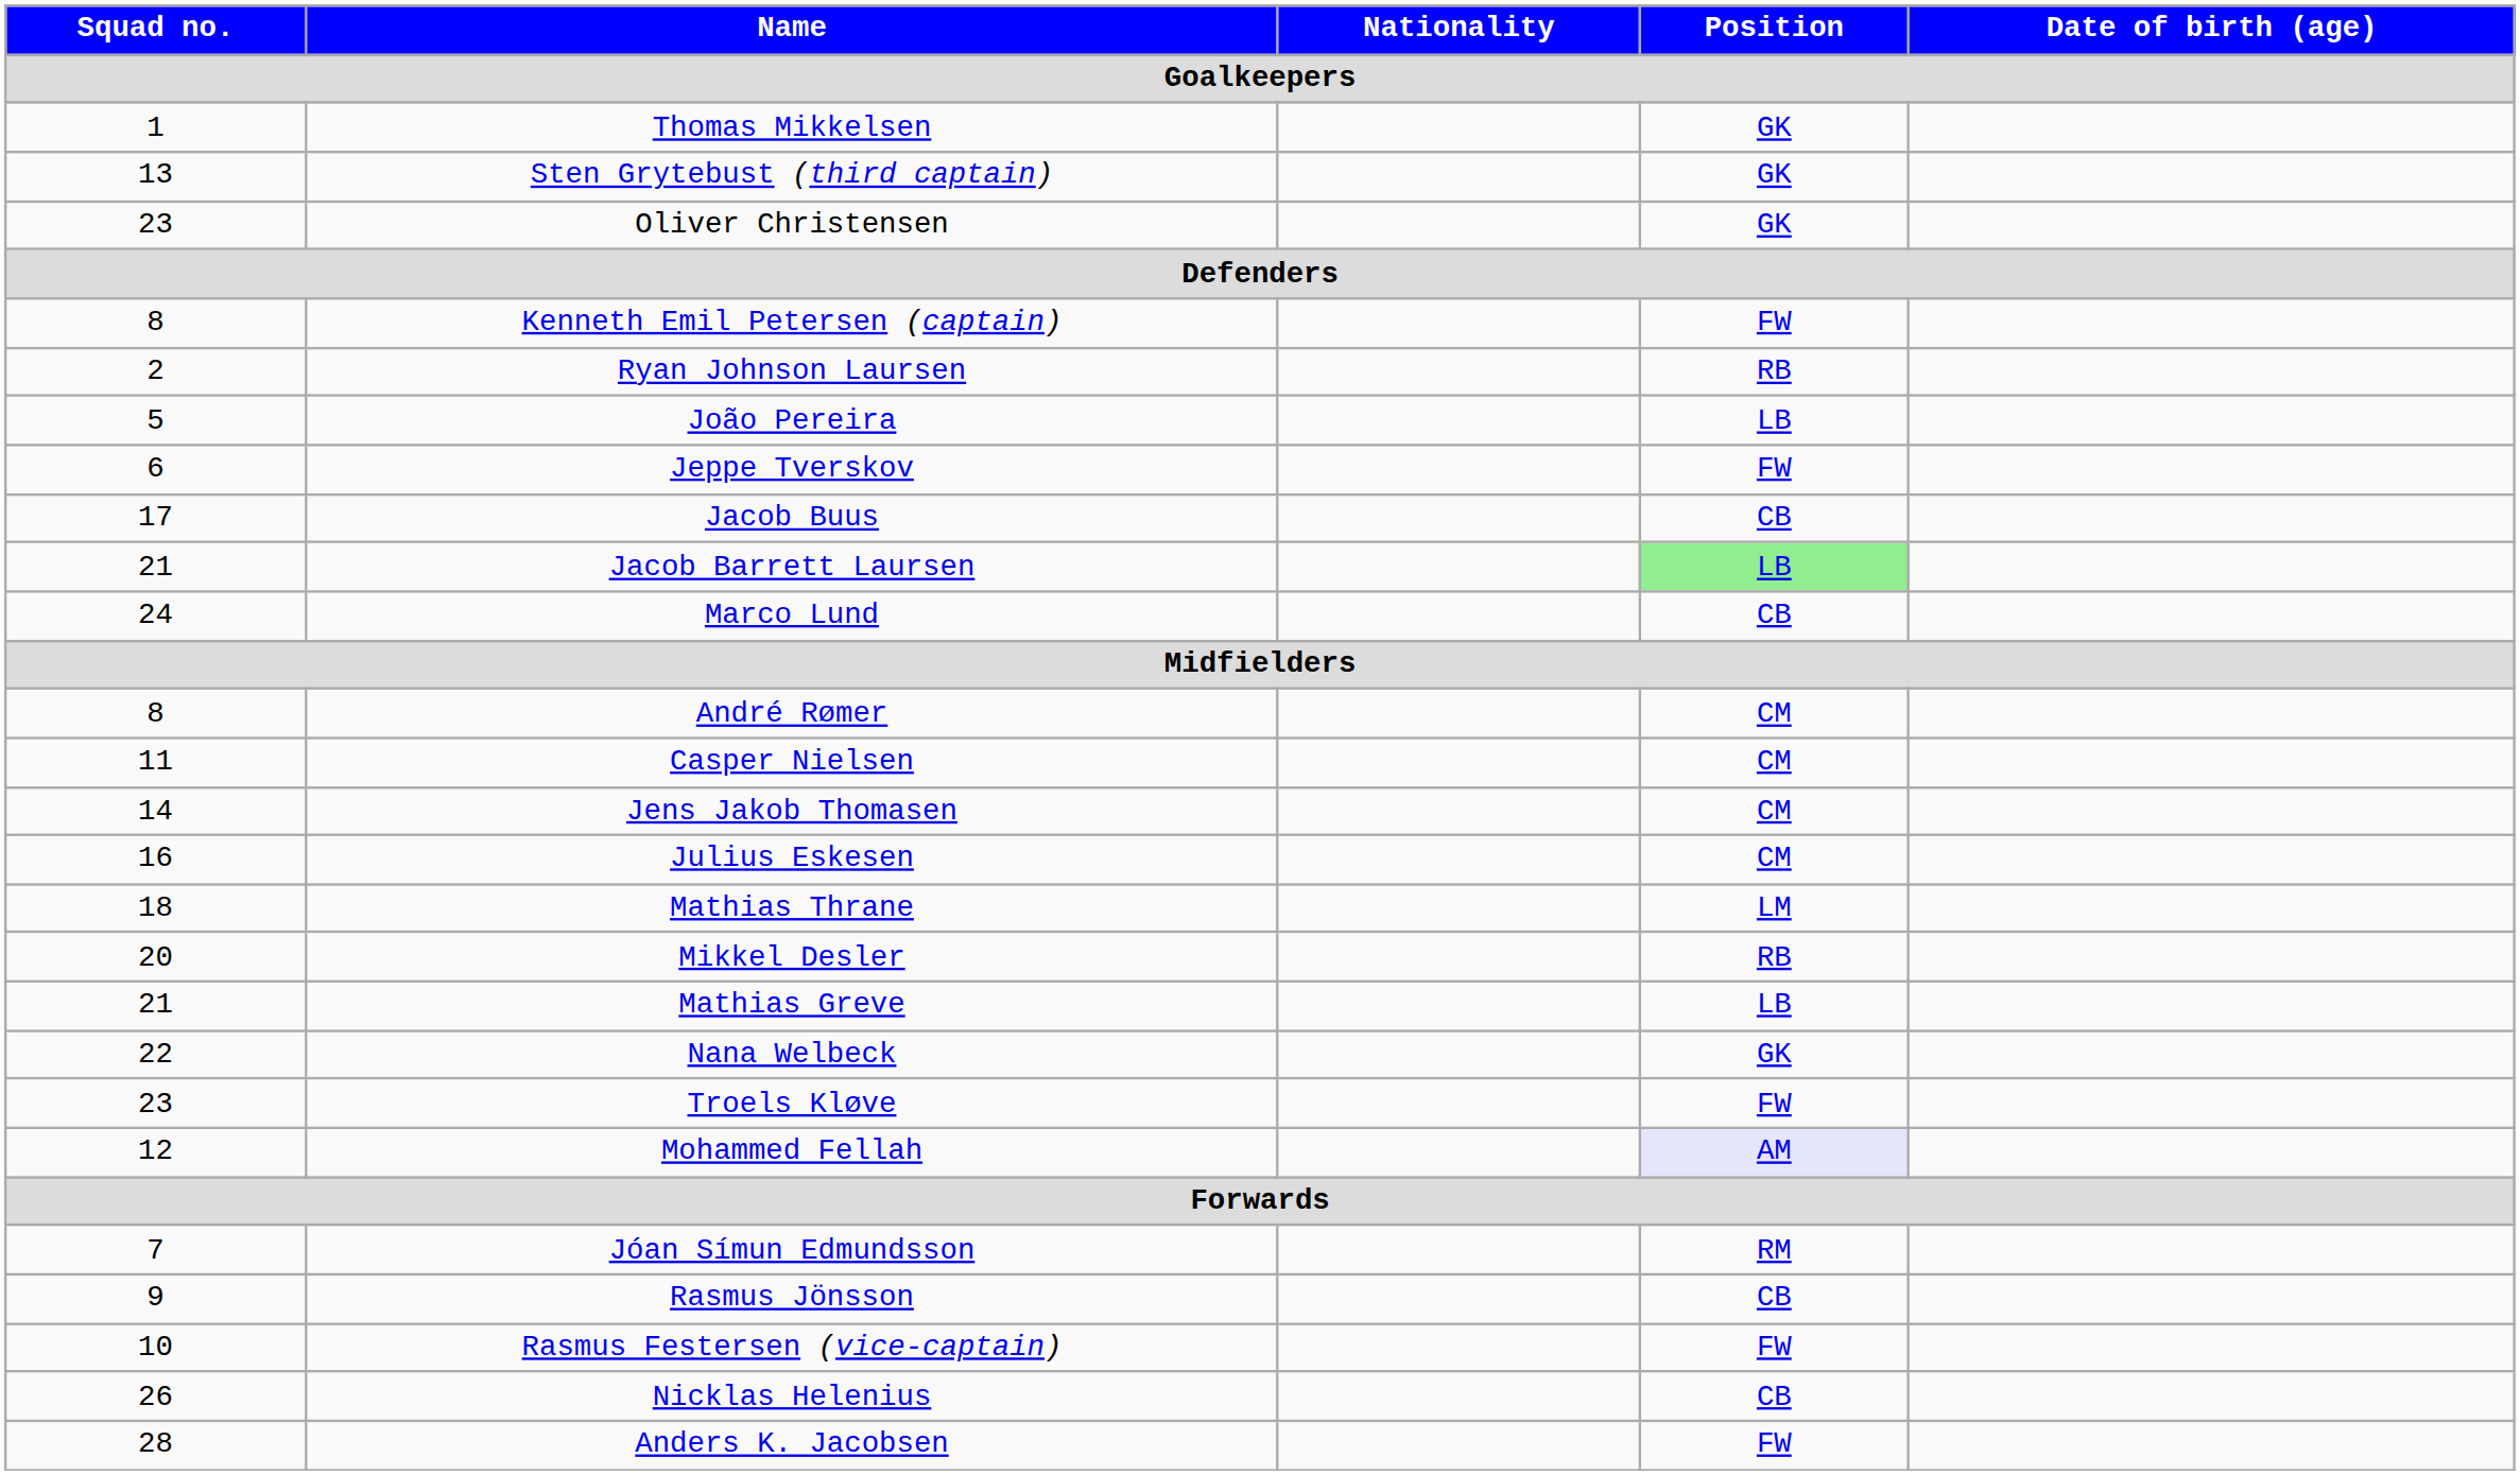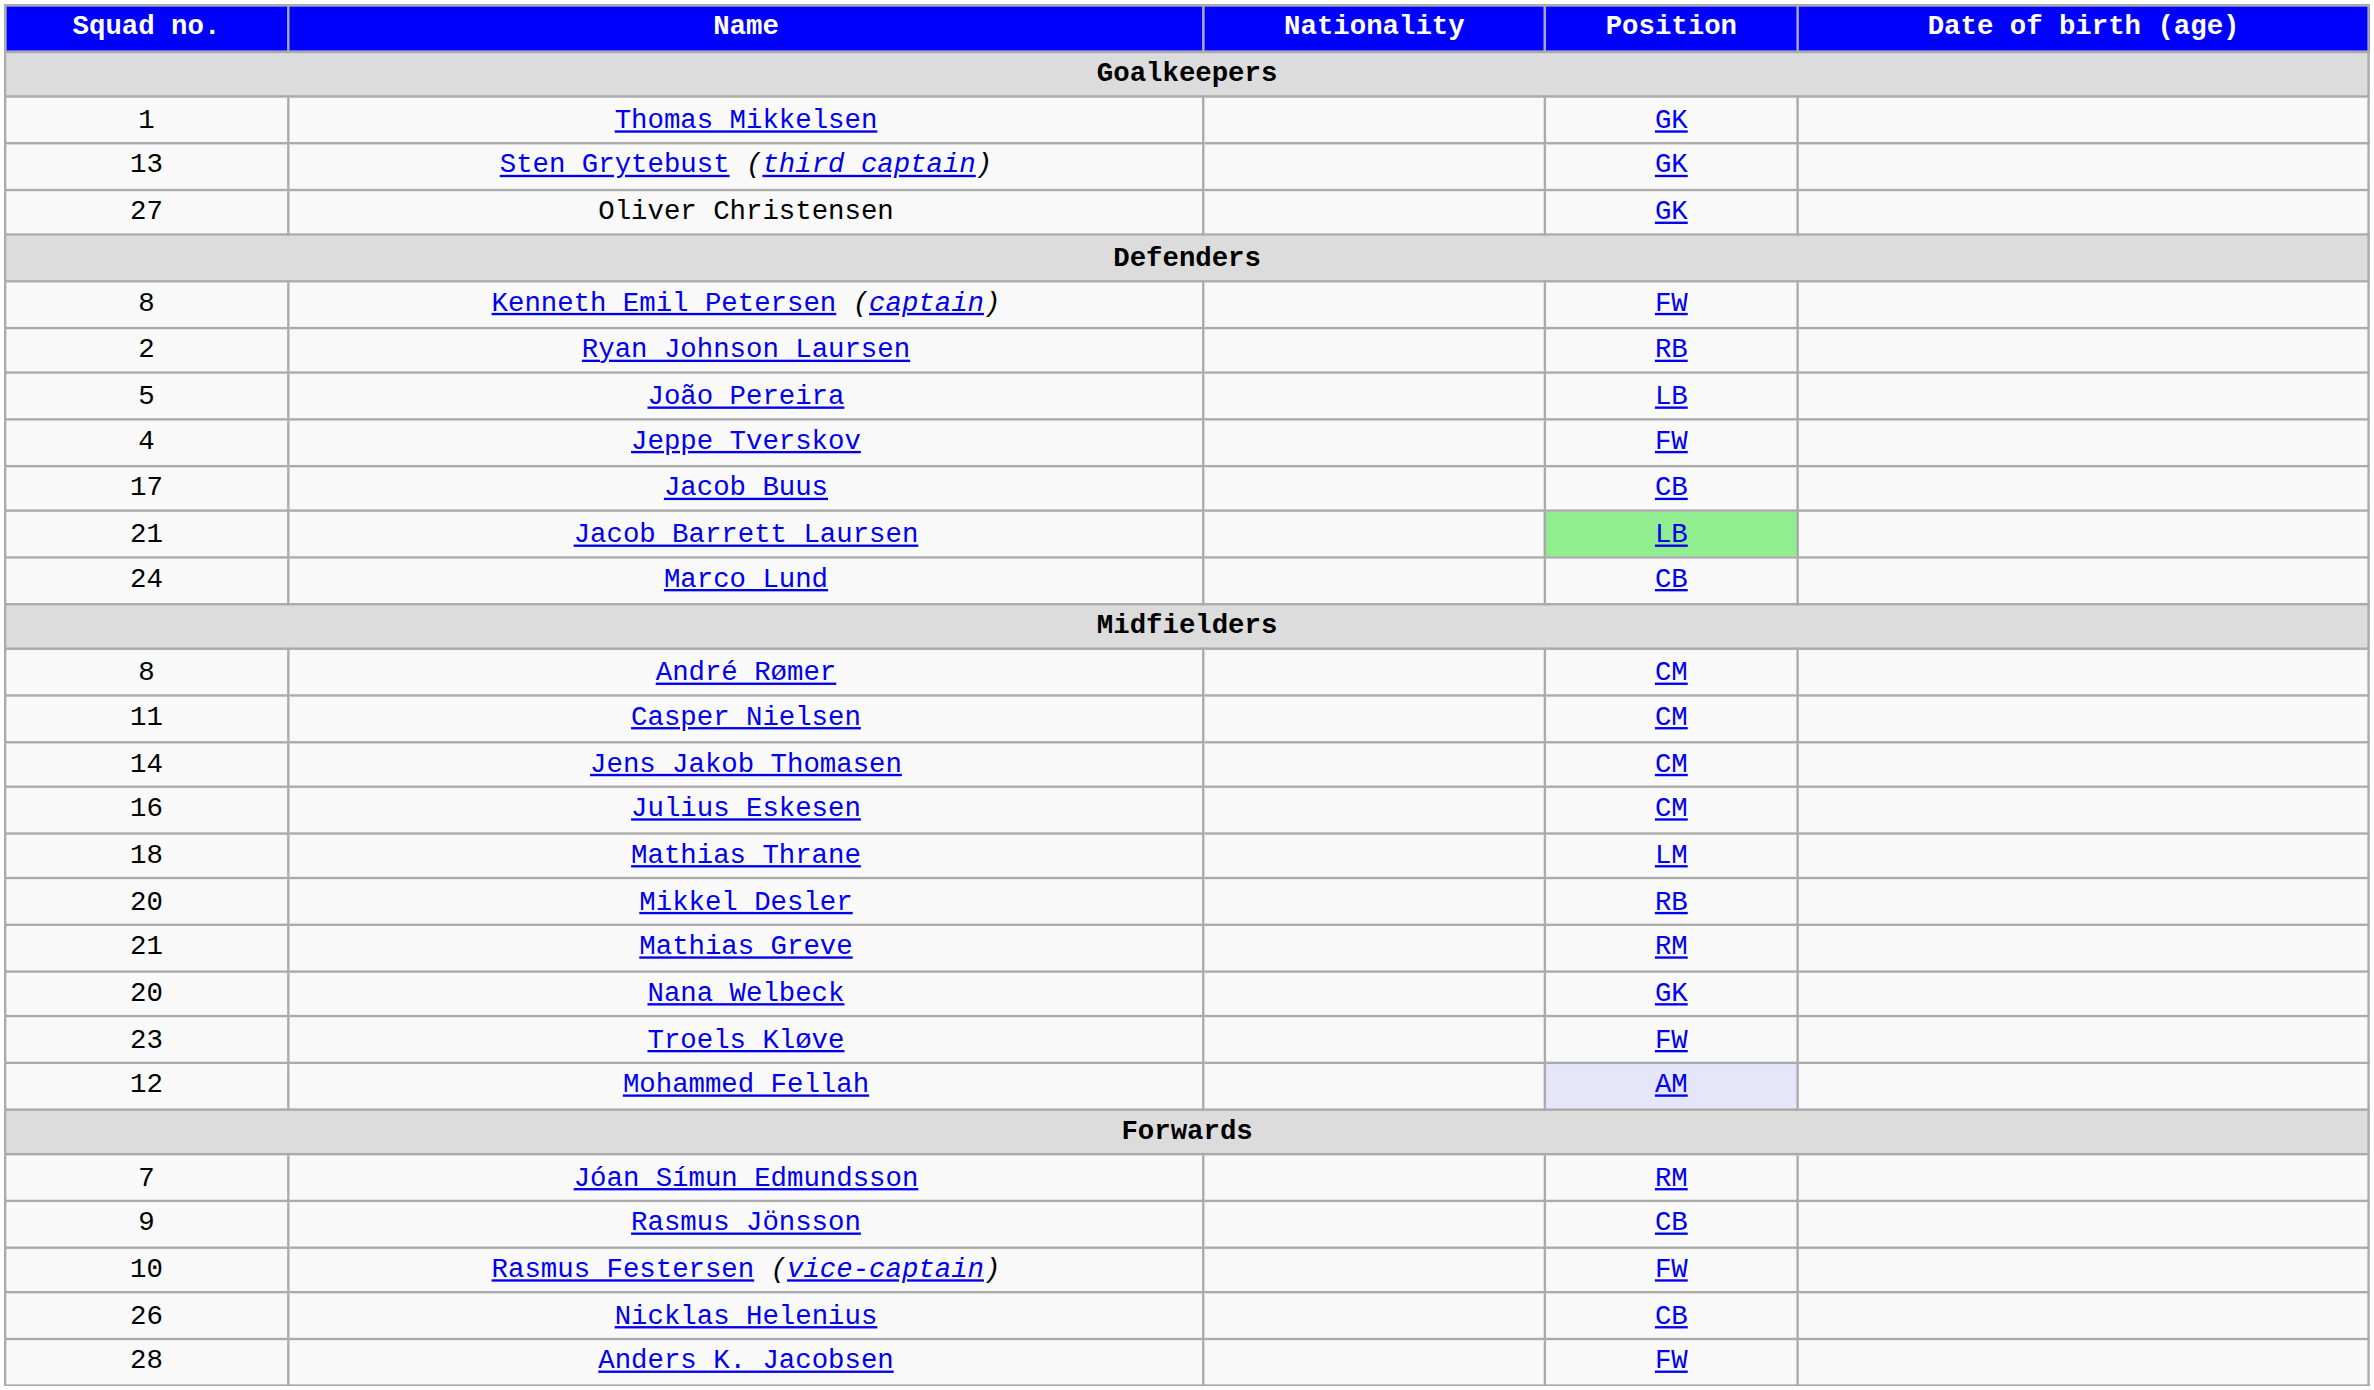 <table class="wikitable" style="text-align:center; font-size:90%; width:80%">
 <tr>
 <th style="background:#0000ff; color:white; text-align:center">Squad no.</th>
 <th style="background:#0000ff; color:white; text-align:center">Name</th>
 <th style="background:#0000ff; color:white; text-align:center">Nationality</th>
 <th style="background:#0000ff; color:white; text-align:center">Position</th>
 <th style="background:#0000ff; color:white; text-align:center">Date of birth (age)</th>
 </tr>
 <tr>
 <th colspan=6 style="background:#dcdcdc; text-align:center">Goalkeepers</th>
 </tr>
 <tr>
 <td>1</td>
 <td><a href='#'>Thomas Mikkelsen</a></td>
 <td></td>
 <td><a href='#'>GK</a></td>
 <td></td>
 </tr>
 <tr>
 <td>13</td>
 <td><a href='#'>Sten Grytebust</a> <em>(<a href='#'>third captain</a>)</em></td>
 <td></td>
 <td><a href='#'>GK</a></td>
 <td></td>
 </tr>
 <tr>
-<td>23</td>
+<td>27</td>
 <td>Oliver Christensen</td>
 <td></td>
 <td><a href='#'>GK</a></td>
 <td></td>
 </tr>
 <tr>
 <th colspan=6 style="background:#dcdcdc; text-align:center">Defenders</th>
 </tr>
 <tr>
 <td>8</td>
 <td><a href='#'>Kenneth Emil Petersen</a> <em>(<a href='#'>captain</a>)</em></td>
 <td></td>
 <td><a href='#'>FW</a></td>
 <td></td>
 </tr>
 <tr>
 <td>2</td>
 <td><a href='#'>Ryan Johnson Laursen</a></td>
 <td></td>
 <td><a href='#'>RB</a></td>
 <td></td>
 </tr>
 <tr>
 <td>5</td>
 <td><a href='#'>João Pereira</a></td>
 <td></td>
 <td><a href='#'>LB</a></td>
 <td></td>
 </tr>
 <tr>
-<td>6</td>
+<td>4</td>
 <td><a href='#'>Jeppe Tverskov</a></td>
 <td></td>
 <td><a href='#'>FW</a></td>
 <td></td>
 </tr>
 <tr>
 <td>17</td>
 <td><a href='#'>Jacob Buus</a></td>
 <td></td>
 <td><a href='#'>CB</a></td>
 <td></td>
 </tr>
 <tr>
 <td>21</td>
 <td><a href='#'>Jacob Barrett Laursen</a></td>
 <td></td>
 <td style="background: lightgreen;"><a href='#'>LB</a></td>
 <td></td>
 </tr>
 <tr>
 <td>24</td>
 <td><a href='#'>Marco Lund</a></td>
 <td></td>
 <td><a href='#'>CB</a></td>
 <td></td>
 </tr>
 <tr>
 <th colspan=6 style="background:#dcdcdc; text-align:center">Midfielders</th>
 </tr>
 <tr>
 <td>8</td>
 <td><a href='#'>André Rømer</a></td>
 <td></td>
 <td><a href='#'>CM</a></td>
 <td></td>
 </tr>
 <tr>
 <td>11</td>
 <td><a href='#'>Casper Nielsen</a></td>
 <td></td>
 <td><a href='#'>CM</a></td>
 <td></td>
 </tr>
 <tr>
 <td>14</td>
 <td><a href='#'>Jens Jakob Thomasen</a></td>
 <td></td>
 <td><a href='#'>CM</a></td>
 <td></td>
 </tr>
 <tr>
 <td>16</td>
 <td><a href='#'>Julius Eskesen</a></td>
 <td></td>
 <td><a href='#'>CM</a></td>
 <td></td>
 </tr>
 <tr>
 <td>18</td>
 <td><a href='#'>Mathias Thrane</a></td>
 <td></td>
 <td><a href='#'>LM</a></td>
 <td></td>
 </tr>
 <tr>
 <td>20</td>
 <td><a href='#'>Mikkel Desler</a></td>
 <td></td>
 <td><a href='#'>RB</a></td>
 <td></td>
 </tr>
 <tr>
 <td>21</td>
 <td><a href='#'>Mathias Greve</a></td>
 <td></td>
-<td><a href='#'>LB</a></td>
+<td><a href='#'>RM</a></td>
 <td></td>
 </tr>
 <tr>
-<td>22</td>
+<td>20</td>
 <td><a href='#'>Nana Welbeck</a></td>
 <td></td>
 <td><a href='#'>GK</a></td>
 <td></td>
 </tr>
 <tr>
 <td>23</td>
 <td><a href='#'>Troels Kløve</a></td>
 <td></td>
 <td><a href='#'>FW</a></td>
 <td></td>
 </tr>
 <tr>
 <td>12</td>
 <td><a href='#'>Mohammed Fellah</a></td>
 <td></td>
 <td style="background: lavender;"><a href='#'>AM</a></td>
 <td></td>
 </tr>
 <tr>
 <th colspan=6 style="background:#dcdcdc; text-align:center">Forwards</th>
 </tr>
 <tr>
 <td>7</td>
 <td><a href='#'>Jóan Símun Edmundsson</a></td>
 <td></td>
 <td><a href='#'>RM</a></td>
 <td></td>
 </tr>
 <tr>
 <td>9</td>
 <td><a href='#'>Rasmus Jönsson</a></td>
 <td></td>
 <td><a href='#'>CB</a></td>
 <td></td>
 </tr>
 <tr>
 <td>10</td>
 <td><a href='#'>Rasmus Festersen</a> <em>(<a href='#'>vice-captain</a>)</em></td>
 <td></td>
 <td><a href='#'>FW</a></td>
 <td></td>
 </tr>
 <tr>
 <td>26</td>
 <td><a href='#'>Nicklas Helenius</a></td>
 <td></td>
 <td><a href='#'>CB</a></td>
 <td></td>
 </tr>
 <tr>
 <td>28</td>
 <td><a href='#'>Anders K. Jacobsen</a></td>
 <td></td>
 <td><a href='#'>FW</a></td>
 <td></td>
 </tr>
 <tr>
 </tr>
 </table>
